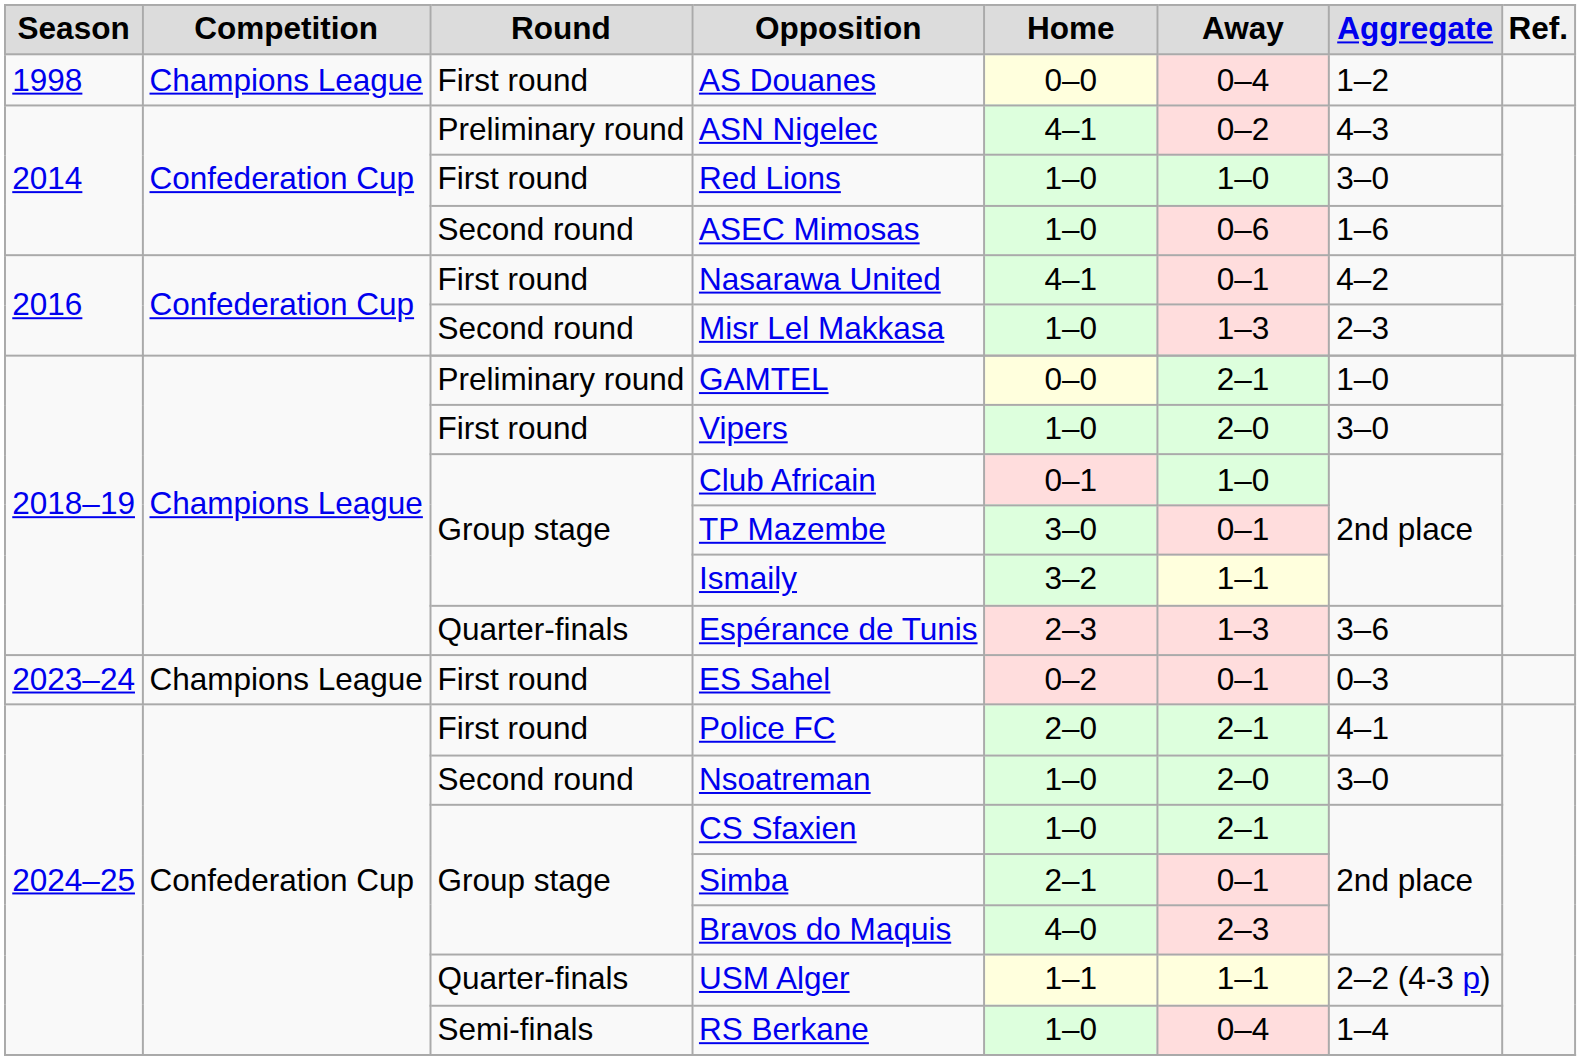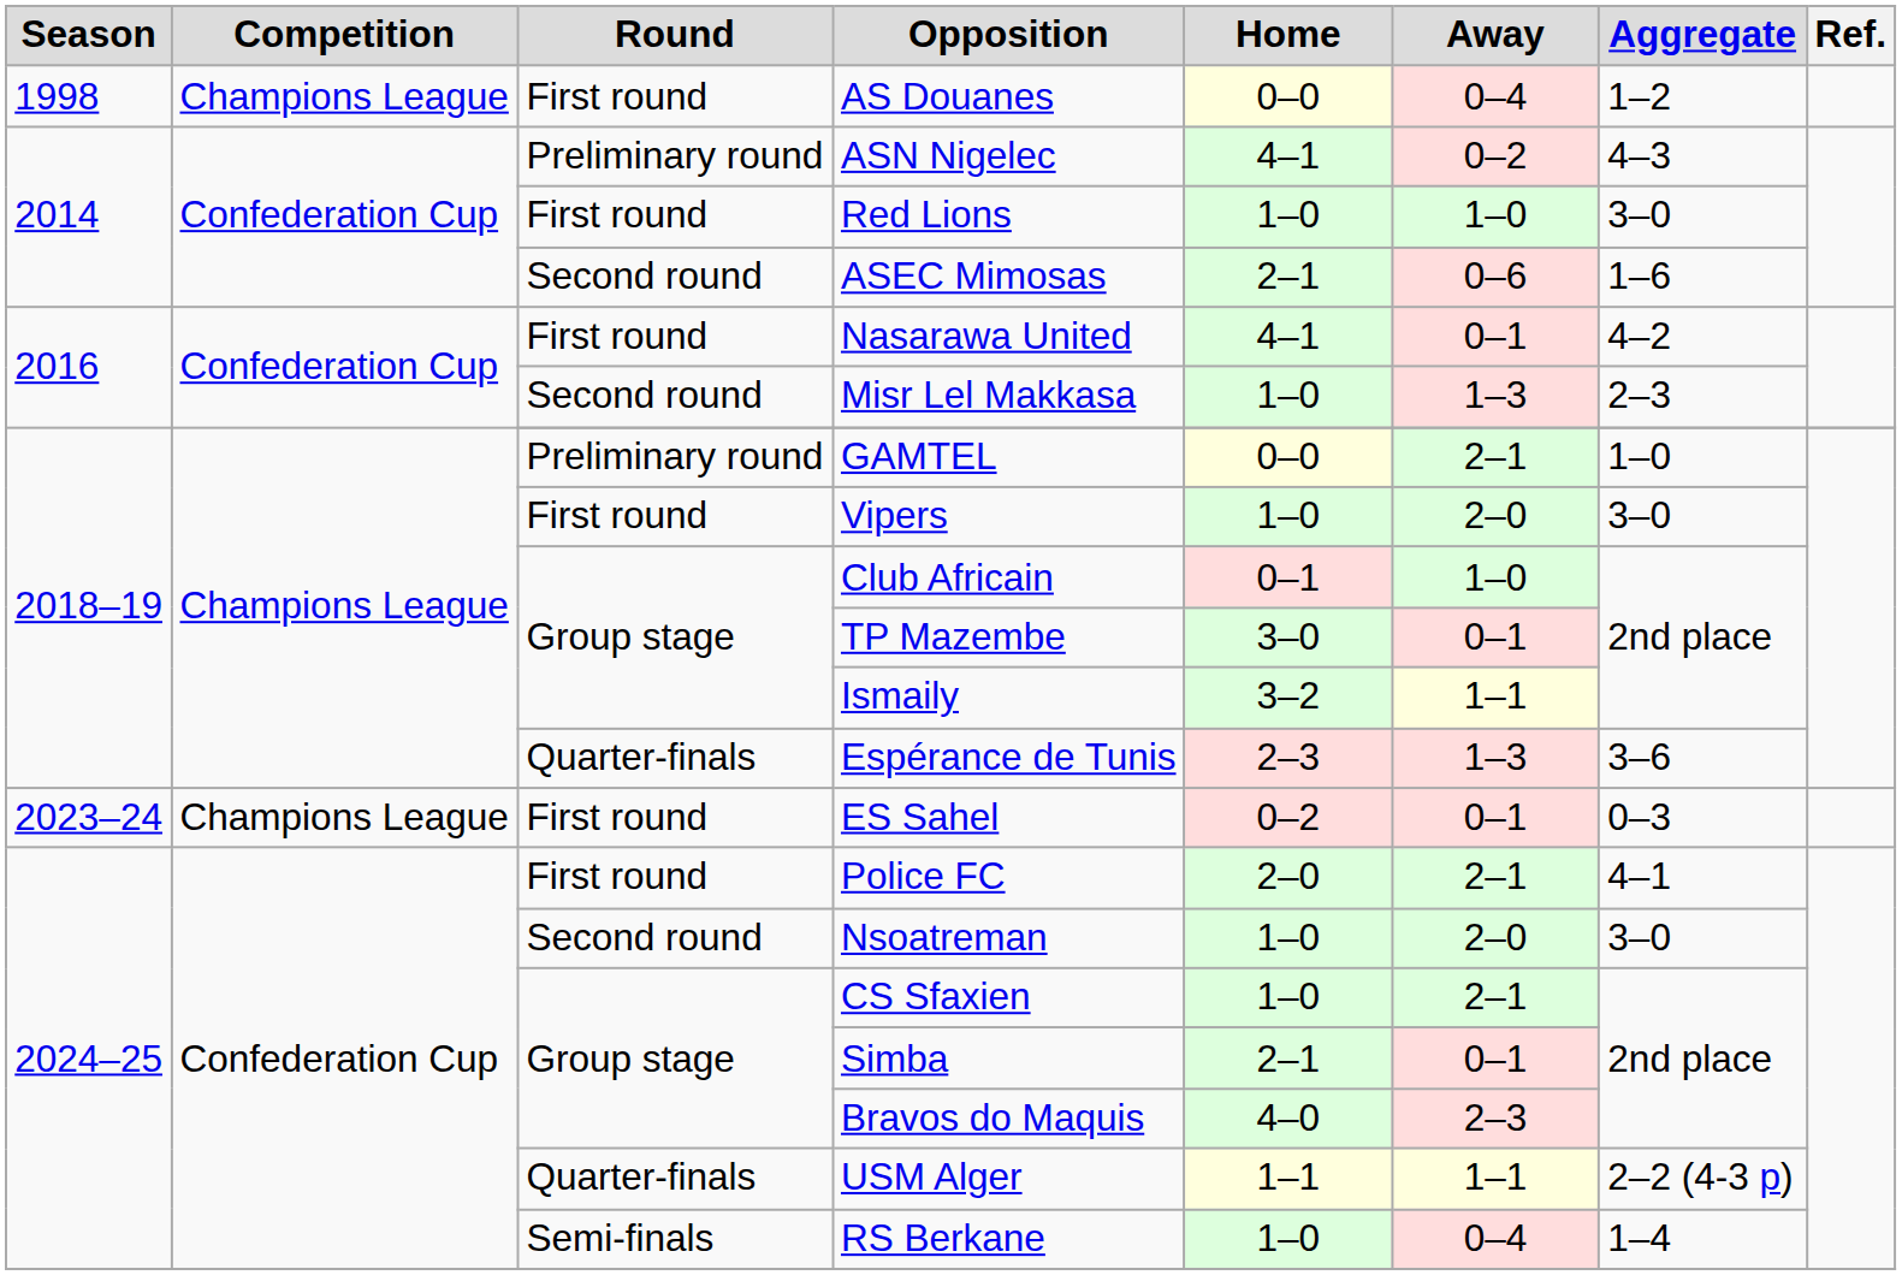 <table class="sortable plainrowheaders wikitable">
 <tr>
 <th style="background:#DCDCDC">Season</th>
 <th style="background:#DCDCDC">Competition</th>
 <th style="background:#DCDCDC">Round</th>
 <th style="background:#DCDCDC">Opposition</th>
 <th width="80" style="background:#DCDCDC">Home</th>
 <th width="80" style="background:#DCDCDC">Away</th>
 <th width="80" style="background:#DCDCDC"><a href='#'>Aggregate</a></th>
 <th scope="col">Ref.</th>
 </tr>
 <tr>
 <td><a href='#'>1998</a></td>
 <td><a href='#'>Champions League</a></td>
 <td align=left>First round</td>
 <td align=left> <a href='#'>AS Douanes</a></td>
 <td style="background:#ffd; text-align:center">0–0</td>
 <td style="background:#fdd; text-align:center">0–4</td>
 <td>1–2</td>
 <td></td>
 </tr>
 <tr>
 <td rowspan="3"><a href='#'>2014</a></td>
 <td rowspan="3"><a href='#'>Confederation Cup</a></td>
 <td align=left>Preliminary round</td>
 <td align=left> <a href='#'>ASN Nigelec</a></td>
 <td style="background:#dfd; text-align:center">4–1</td>
 <td style="background:#fdd; text-align:center">0–2</td>
 <td>4–3</td>
 <td rowspan="3"></td>
 </tr>
 <tr>
 <td align=left>First round</td>
 <td align=left> <a href='#'>Red Lions</a></td>
 <td style="background:#dfd; text-align:center">1–0</td>
 <td style="background:#dfd; text-align:center">1–0</td>
 <td>3–0</td>
 </tr>
 <tr>
 <td align=left>Second round</td>
 <td align=left> <a href='#'>ASEC Mimosas</a></td>
-<td style="background:#dfd; text-align:center">1–0</td>
+<td style="background:#dfd; text-align:center">2–1</td>
 <td style="background:#fdd; text-align:center">0–6</td>
 <td>1–6</td>
 </tr>
 <tr>
 <td rowspan="2"><a href='#'>2016</a></td>
 <td rowspan="2"><a href='#'>Confederation Cup</a></td>
 <td align=left>First round</td>
 <td align=left> <a href='#'>Nasarawa United</a></td>
 <td style="background:#dfd; text-align:center">4–1</td>
 <td style="background:#fdd; text-align:center">0–1</td>
 <td>4–2</td>
 <td rowspan="2"></td>
 </tr>
 <tr>
 <td align=left>Second round</td>
 <td align=left> <a href='#'>Misr Lel Makkasa</a></td>
 <td style="background:#dfd; text-align:center">1–0</td>
 <td style="background:#fdd; text-align:center">1–3</td>
 <td>2–3</td>
 </tr>
 <tr>
 <td rowspan="7"><a href='#'>2018–19</a></td>
 <td rowspan="7"><a href='#'>Champions League</a></td>
 </tr>
 <tr>
 <td align=left>Preliminary round</td>
 <td align=left> <a href='#'>GAMTEL</a></td>
 <td style="background:#ffd; text-align:center">0–0</td>
 <td style="background:#dfd; text-align:center">2–1</td>
 <td>1–0</td>
 <td rowspan="6"></td>
 </tr>
 <tr>
 <td align=left>First round</td>
 <td align=left> <a href='#'>Vipers</a></td>
 <td style="background:#dfd; text-align:center">1–0</td>
 <td style="background:#dfd; text-align:center">2–0</td>
 <td>3–0</td>
 </tr>
 <tr>
 <td rowspan="3">Group stage</td>
 <td align=left> <a href='#'>Club Africain</a></td>
 <td style="background:#fdd; text-align:center">0–1</td>
 <td style="background:#dfd; text-align:center">1–0</td>
 <td rowspan="3">2nd place</td>
 </tr>
 <tr>
 <td align=left> <a href='#'>TP Mazembe</a></td>
 <td style="background:#dfd; text-align:center">3–0</td>
 <td style="background:#fdd; text-align:center">0–1</td>
 </tr>
 <tr>
 <td align=left> <a href='#'>Ismaily</a></td>
 <td style="background:#dfd; text-align:center">3–2</td>
 <td style="background:#ffd; text-align:center">1–1</td>
 </tr>
 <tr>
 <td align=left>Quarter-finals</td>
 <td align=left> <a href='#'>Espérance de Tunis</a></td>
 <td style="background:#fdd; text-align:center">2–3</td>
 <td style="background:#fdd; text-align:center">1–3</td>
 <td>3–6</td>
 </tr>
 <tr>
 <td><a href='#'>2023–24</a></td>
 <td>Champions League</td>
 <td align=left>First round</td>
 <td align=left> <a href='#'>ES Sahel</a></td>
 <td style="background:#fdd; text-align:center">0–2</td>
 <td style="background:#fdd; text-align:center">0–1</td>
 <td>0–3</td>
 <td></td>
 </tr>
 <tr>
 <td rowspan="7"><a href='#'>2024–25</a></td>
 <td rowspan="7">Confederation Cup</td>
 <td align=left>First round</td>
 <td align=left> <a href='#'>Police FC</a></td>
 <td style="background:#dfd; text-align:center">2–0</td>
 <td style="background:#dfd; text-align:center">2–1</td>
 <td>4–1</td>
 <td rowspan="7"></td>
 </tr>
 <tr>
 <td align=left>Second round</td>
 <td align=left> <a href='#'>Nsoatreman</a></td>
 <td style="background:#dfd; text-align:center">1–0</td>
 <td style="background:#dfd; text-align:center">2–0</td>
 <td>3–0</td>
 </tr>
 <tr>
 <td rowspan="3">Group stage</td>
 <td align=left> <a href='#'>CS Sfaxien</a></td>
 <td style="background:#dfd; text-align:center">1–0</td>
 <td style="background:#dfd; text-align:center">2–1</td>
 <td rowspan="3">2nd place</td>
 </tr>
 <tr>
 <td align=left> <a href='#'>Simba</a></td>
 <td style="background:#dfd; text-align:center">2–1</td>
 <td style="background:#fdd; text-align:center">0–1</td>
 </tr>
 <tr>
 <td align=left> <a href='#'>Bravos do Maquis</a></td>
 <td style="background:#dfd; text-align:center">4–0</td>
 <td style="background:#fdd; text-align:center">2–3</td>
 </tr>
 <tr>
 <td align=left>Quarter-finals</td>
 <td align=left> <a href='#'>USM Alger</a></td>
 <td style="background:#ffd; text-align:center">1–1</td>
 <td style="background:#ffd; text-align:center">1–1</td>
 <td>2–2 (4-3 <a href='#'>p</a>)</td>
 </tr>
 <tr>
 <td align=left>Semi-finals</td>
 <td align=left> <a href='#'>RS Berkane</a></td>
 <td style="background:#dfd; text-align:center">1–0</td>
 <td style="background:#fdd; text-align:center">0–4</td>
 <td>1–4</td>
 </tr>
 <tr>
 </tr>
 </table>
